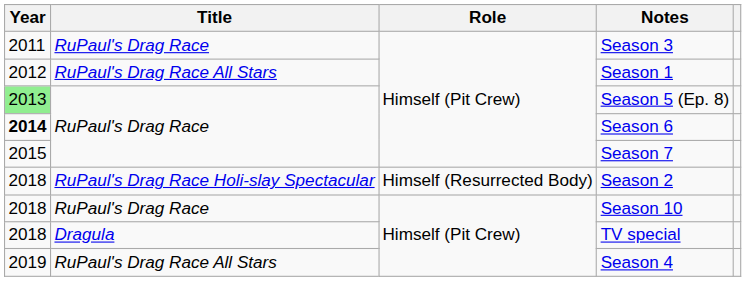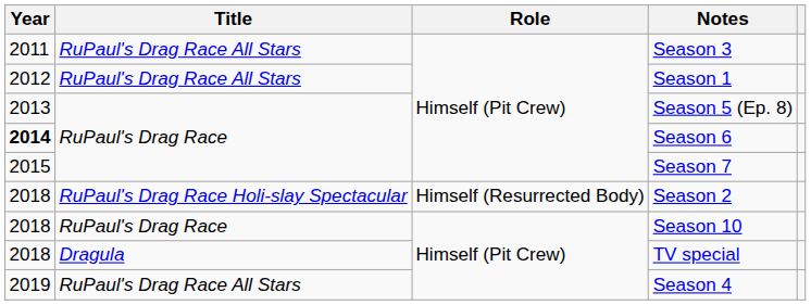 <table class="wikitable plainrowheaders" style="text-align:left;">
 <tr>
 <th>Year</th>
 <th>Title</th>
 <th>Role</th>
 <th>Notes</th>
 <th></th>
 </tr>
 <tr>
 <td>2011</td>
-<td><em><a href='#'>RuPaul's Drag Race</a></em></td>
+<td><em><a href='#'>RuPaul's Drag Race All Stars</a></em></td>
 <td rowspan=5>Himself (Pit Crew)</td>
 <td><a href='#'>Season 3</a></td>
 <td></td>
 </tr>
 <tr>
 <td>2012</td>
 <td><em><a href='#'>RuPaul's Drag Race All Stars</a></em></td>
 <td><a href='#'>Season 1</a></td>
 <td></td>
 </tr>
 <tr>
-<td style="background: lightgreen;">2013</td>
+<td>2013</td>
 <td rowspan=3><em>RuPaul's Drag Race</em></td>
 <td><a href='#'>Season 5</a> (Ep. 8)</td>
 <td></td>
 </tr>
 <tr>
 <td><strong>2014</strong></td>
 <td><a href='#'>Season 6</a></td>
 <td></td>
 </tr>
 <tr>
 <td>2015</td>
 <td><a href='#'>Season 7</a></td>
 <td></td>
 </tr>
 <tr>
 <td>2018</td>
 <td><em><a href='#'>RuPaul's Drag Race Holi-slay Spectacular</a></em></td>
 <td>Himself (Resurrected Body)</td>
 <td><a href='#'>Season 2</a></td>
 <td></td>
 </tr>
 <tr>
 <td>2018</td>
 <td><em>RuPaul's Drag Race</em></td>
 <td rowspan=3>Himself (Pit Crew)</td>
 <td><a href='#'>Season 10</a></td>
 <td></td>
 </tr>
 <tr>
 <td>2018</td>
 <td><em><a href='#'>Dragula</a></em></td>
 <td><a href='#'>TV special</a></td>
 <td></td>
 </tr>
 <tr>
 <td>2019</td>
 <td><em>RuPaul's Drag Race All Stars</em></td>
 <td><a href='#'>Season 4</a></td>
 <td></td>
 </tr>
 </table>
